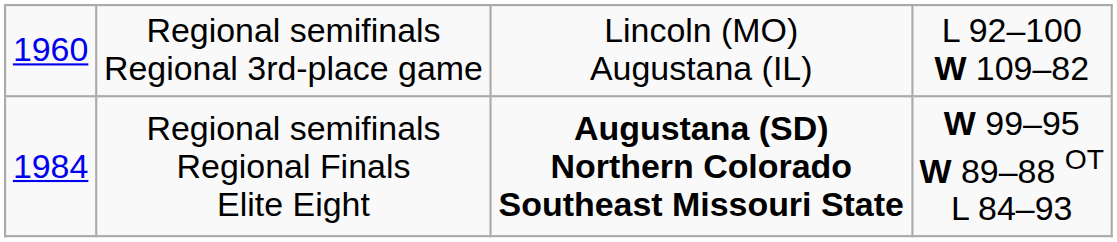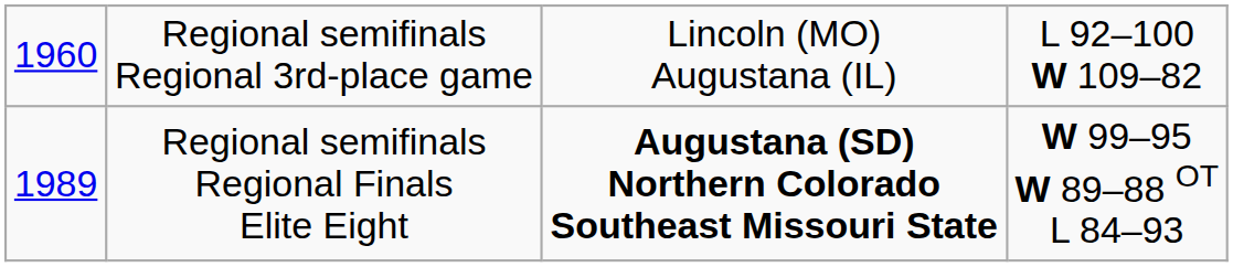 <table class="wikitable" style="text-align:center">
 <tr align="center">
 <td><a href='#'>1960</a></td>
 <td>Regional semifinals<br>Regional 3rd-place game</td>
 <td>Lincoln (MO)<br>Augustana (IL)</td>
 <td>L 92–100<br><strong>W</strong> 109–82</td>
 </tr>
 <tr align="center">
-<td><a href='#'>1984</a></td>
+<td><a href='#'>1989</a></td>
 <td>Regional semifinals<br>Regional Finals<br>Elite Eight</td>
 <td><strong>Augustana (SD)<br>Northern Colorado<br>Southeast Missouri State</strong></td>
 <td><strong>W</strong> 99–95<br><strong>W</strong> 89–88 <sup>OT</sup><br>L 84–93</td>
 </tr>
 </table>
